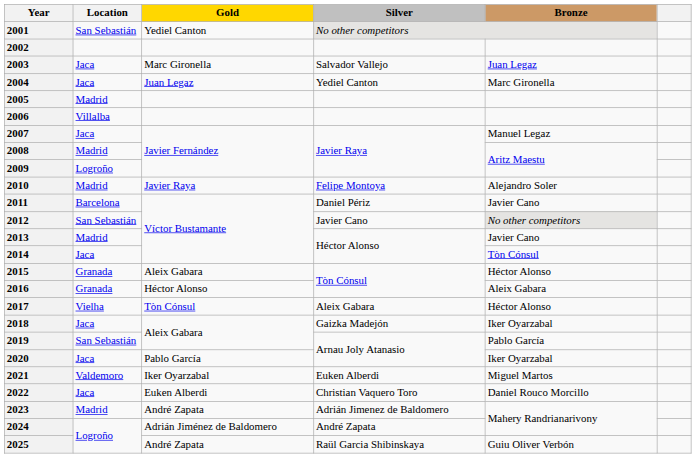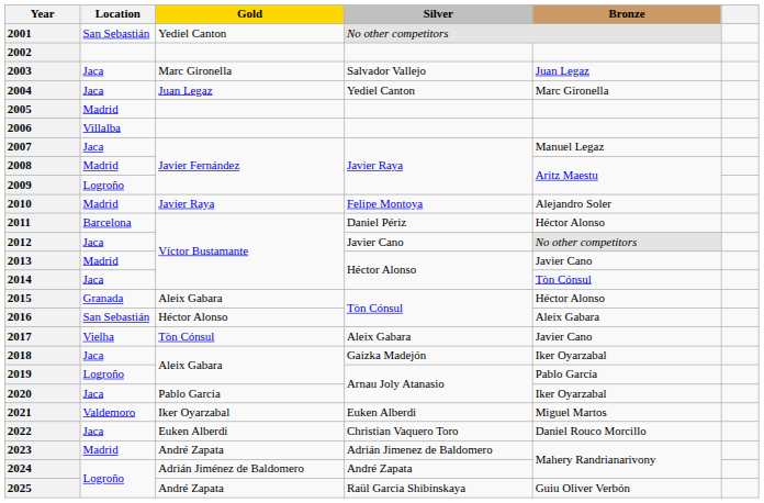 <table class="wikitable unsortable" style="text-align:left; width:80%">
 <tr>
 <th scope="col" style="text-align:center; width:10%">Year</th>
 <th scope="col" style="text-align:center; width:10%">Location</th>
 <td scope="col" style="text-align:center; width:25%; background:gold"><strong>Gold</strong></td>
 <td scope="col" style="text-align:center; width:25%; background:silver"><strong>Silver</strong></td>
 <td scope="col" style="text-align:center; width:25%; background:#c96"><strong>Bronze</strong></td>
 <th scope="col" style="text-align:center; width:5%"></th>
 </tr>
 <tr>
 <th scope="row" style="text-align:left">2001</th>
 <td><a href='#'>San Sebastián</a></td>
 <td>Yediel Canton</td>
 <td colspan="2" bgcolor="e5e4e2" aalign="center"><em>No other competitors</em></td>
 <td></td>
 </tr>
 <tr>
 <th scope="row" style="text-align:left">2002</th>
 <td></td>
 <td></td>
 <td></td>
 <td></td>
 <td></td>
 </tr>
 <tr>
 <th scope="row" style="text-align:left">2003</th>
 <td><a href='#'>Jaca</a></td>
 <td>Marc Gironella</td>
 <td>Salvador Vallejo</td>
 <td><a href='#'>Juan Legaz</a></td>
 <td></td>
 </tr>
 <tr>
 <th scope="row" style="text-align:left">2004</th>
 <td><a href='#'>Jaca</a></td>
 <td><a href='#'>Juan Legaz</a></td>
 <td>Yediel Canton</td>
 <td>Marc Gironella</td>
 <td></td>
 </tr>
 <tr>
 <th scope="row" style="text-align:left">2005</th>
 <td><a href='#'>Madrid</a></td>
 <td></td>
 <td></td>
 <td></td>
 <td></td>
 </tr>
 <tr>
 <th scope="row" style="text-align:left">2006</th>
 <td><a href='#'>Villalba</a></td>
 <td></td>
 <td></td>
 <td></td>
 <td></td>
 </tr>
 <tr>
 <th scope="row" style="text-align:left">2007</th>
 <td><a href='#'>Jaca</a></td>
 <td rowspan="3"><a href='#'>Javier Fernández</a></td>
 <td rowspan="3"><a href='#'>Javier Raya</a></td>
 <td>Manuel Legaz</td>
 <td></td>
 </tr>
 <tr>
 <th scope="row" style="text-align:left">2008</th>
 <td><a href='#'>Madrid</a></td>
 <td rowspan="2"><a href='#'>Aritz Maestu</a></td>
 <td></td>
 </tr>
 <tr>
 <th scope="row" style="text-align:left">2009</th>
 <td><a href='#'>Logroño</a></td>
 <td></td>
 </tr>
 <tr>
 <th scope="row" style="text-align:left">2010</th>
 <td><a href='#'>Madrid</a></td>
 <td><a href='#'>Javier Raya</a></td>
 <td><a href='#'>Felipe Montoya</a></td>
 <td>Alejandro Soler</td>
 <td></td>
 </tr>
 <tr>
 <th scope="row" style="text-align:left">2011</th>
 <td><a href='#'>Barcelona</a></td>
 <td rowspan="4"><a href='#'>Víctor Bustamante</a></td>
 <td>Daniel Périz</td>
-<td>Javier Cano</td>
+<td>Héctor Alonso</td>
 <td></td>
 </tr>
 <tr>
 <th scope="row" style="text-align:left">2012</th>
-<td><a href='#'>San Sebastián</a></td>
+<td><a href='#'>Jaca</a></td>
 <td>Javier Cano</td>
 <td bgcolor="e5e4e2" aalign="center"><em>No other competitors</em></td>
 <td></td>
 </tr>
 <tr>
 <th scope="row" style="text-align:left">2013</th>
 <td><a href='#'>Madrid</a></td>
 <td rowspan="2">Héctor Alonso</td>
 <td>Javier Cano</td>
 <td></td>
 </tr>
 <tr>
 <th scope="row" style="text-align:left">2014</th>
 <td><a href='#'>Jaca</a></td>
 <td><a href='#'>Tòn Cónsul</a></td>
 <td></td>
 </tr>
 <tr>
 <th scope="row" style="text-align:left">2015</th>
 <td><a href='#'>Granada</a></td>
 <td>Aleix Gabara</td>
 <td rowspan="2"><a href='#'>Tòn Cónsul</a></td>
 <td>Héctor Alonso</td>
 <td></td>
 </tr>
 <tr>
 <th scope="row" style="text-align:left">2016</th>
-<td><a href='#'>Granada</a></td>
+<td><a href='#'>San Sebastián</a></td>
 <td>Héctor Alonso</td>
 <td>Aleix Gabara</td>
 <td></td>
 </tr>
 <tr>
 <th scope="row" style="text-align:left">2017</th>
 <td><a href='#'>Vielha</a></td>
 <td><a href='#'>Tòn Cónsul</a></td>
 <td>Aleix Gabara</td>
-<td>Héctor Alonso</td>
+<td>Javier Cano</td>
 <td></td>
 </tr>
 <tr>
 <th scope="row" style="text-align:left">2018</th>
 <td><a href='#'>Jaca</a></td>
 <td rowspan="2">Aleix Gabara</td>
 <td>Gaizka Madejón</td>
 <td>Iker Oyarzabal</td>
 <td></td>
 </tr>
 <tr>
 <th scope="row" style="text-align:left">2019</th>
-<td><a href='#'>San Sebastián</a></td>
+<td><a href='#'>Logroño</a></td>
 <td rowspan="2">Arnau Joly Atanasio</td>
 <td>Pablo García</td>
 <td></td>
 </tr>
 <tr>
 <th scope="row" style="text-align:left">2020</th>
 <td><a href='#'>Jaca</a></td>
 <td>Pablo García</td>
 <td>Iker Oyarzabal</td>
 <td></td>
 </tr>
 <tr>
 <th scope="row" style="text-align:left">2021</th>
 <td><a href='#'>Valdemoro</a></td>
 <td>Iker Oyarzabal</td>
 <td>Euken Alberdi</td>
 <td>Miguel Martos</td>
 <td></td>
 </tr>
 <tr>
 <th scope="row" style="text-align:left">2022</th>
 <td><a href='#'>Jaca</a></td>
 <td>Euken Alberdi</td>
 <td>Christian Vaquero Toro</td>
 <td>Daniel Rouco Morcillo</td>
 <td></td>
 </tr>
 <tr>
 <th scope="row" style="text-align:left">2023</th>
 <td><a href='#'>Madrid</a></td>
 <td>André Zapata</td>
 <td>Adrián Jimenez de Baldomero</td>
 <td rowspan="2">Mahery Randrianarivony</td>
 <td></td>
 </tr>
 <tr>
 <th scope="row" style="text-align:left">2024</th>
 <td rowspan="2"><a href='#'>Logroño</a></td>
 <td>Adrián Jiménez de Baldomero</td>
 <td>André Zapata</td>
 <td></td>
 </tr>
 <tr>
 <th scope="row" style="text-align:left">2025</th>
 <td>André Zapata</td>
 <td> Raül Garcia Shibinskaya </td>
 <td>Guiu Oliver Verbón</td>
 <td></td>
 </tr>
 </table>
